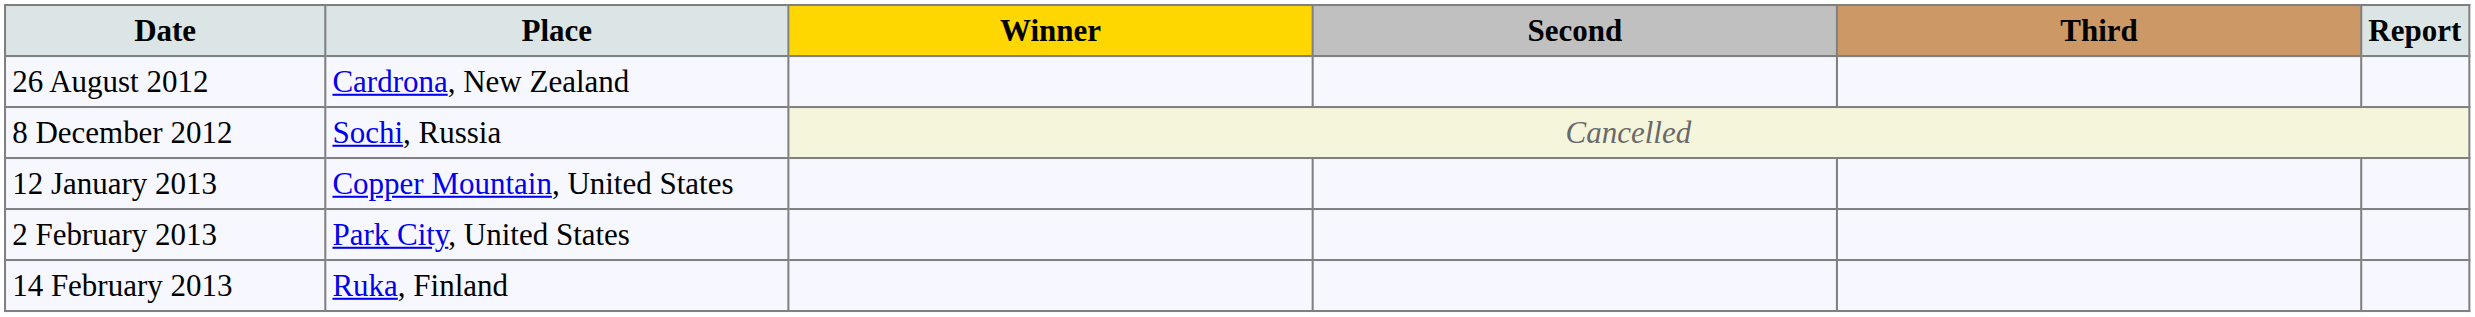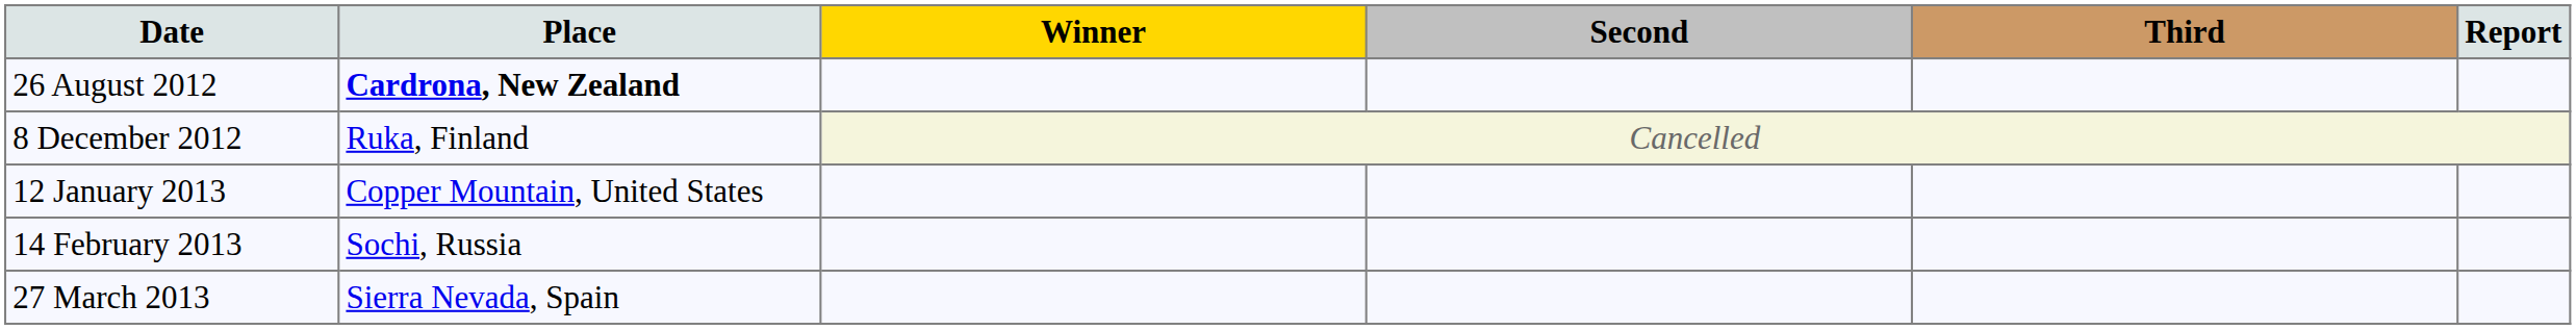 <table bgcolor="#f7f8ff" cellpadding="3" cellspacing="0" border="1" style="font-size: 95%; border: gray solid 1px; border-collapse: collapse;">
 <tr bgcolor="#CCCCCC">
 <td align="center" bgcolor="#DCE5E5" width="150"><strong>Date</strong></td>
 <td align="center" bgcolor="#DCE5E5" width="220"><strong>Place</strong></td>
 <td align="center" bgcolor="gold" width="250"><strong>Winner</strong></td>
 <td align="center" bgcolor="silver" width="250"><strong>Second</strong></td>
 <td align="center" bgcolor="CC9966" width="250"><strong>Third</strong></td>
 <td align="center" bgcolor="#DCE5E5"><strong>Report</strong></td>
 </tr>
 <tr align="left">
 <td>26 August 2012</td>
-<td> <a href='#'>Cardrona</a>, New Zealand</td>
+<td><strong> <a href='#'>Cardrona</a>, New Zealand</strong></td>
 <td></td>
 <td></td>
 <td></td>
 <td></td>
 </tr>
 <tr>
 <td>8 December 2012</td>
-<td> <a href='#'>Sochi</a>, Russia</td>
+<td> <a href='#'>Ruka</a>, Finland</td>
 <td colspan=4 align=center bgcolor="F5F5DC" style=color:#696969><em>Cancelled</em></td>
 </tr>
 <tr align="left">
 <td>12 January 2013</td>
 <td> <a href='#'>Copper Mountain</a>, United States</td>
 <td></td>
 <td></td>
 <td></td>
 <td></td>
 </tr>
 <tr align="left">
-<td>2 February 2013</td>
-<td> <a href='#'>Park City</a>, United States</td>
+<td>14 February 2013</td>
+<td> <a href='#'>Sochi</a>, Russia</td>
 <td></td>
 <td></td>
 <td></td>
 <td></td>
 </tr>
 <tr align="left">
-<td>14 February 2013</td>
-<td> <a href='#'>Ruka</a>, Finland</td>
+<td>27 March 2013</td>
+<td> <a href='#'>Sierra Nevada</a>, Spain</td>
 <td></td>
 <td></td>
 <td></td>
 <td></td>
 </tr>
 </table>
